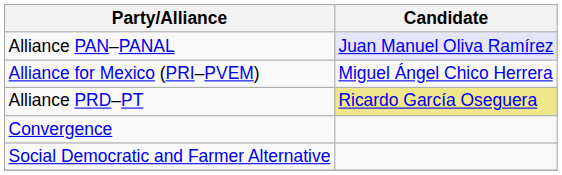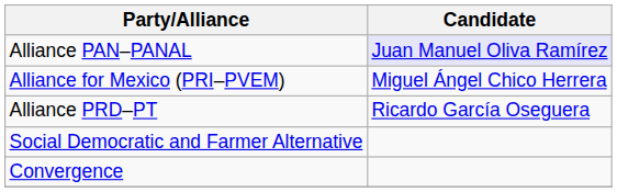 <table class="wikitable">
 <tr>
 <th>Party/Alliance</th>
 <th>Candidate</th>
 </tr>
 <tr>
 <td>Alliance <a href='#'>PAN</a>–<a href='#'>PANAL</a></td>
 <td style="background: lavender;"><a href='#'>Juan Manuel Oliva Ramírez</a></td>
 </tr>
 <tr>
 <td><a href='#'>Alliance for Mexico</a> (<a href='#'>PRI</a>–<a href='#'>PVEM</a>)</td>
 <td><a href='#'>Miguel Ángel Chico Herrera</a></td>
 </tr>
 <tr>
 <td>Alliance <a href='#'>PRD</a>–<a href='#'>PT</a></td>
-<td style="background: khaki;"><a href='#'>Ricardo García Oseguera</a></td>
+<td><a href='#'>Ricardo García Oseguera</a></td>
+</tr>
+<tr>
+<td><a href='#'>Social Democratic and Farmer Alternative</a></td>
+<td></td>
 </tr>
 <tr>
 <td><a href='#'>Convergence</a></td>
 <td></td>
 </tr>
 <tr>
-<td><a href='#'>Social Democratic and Farmer Alternative</a></td>
-<td></td>
-</tr>
-<tr>
 </tr>
 </table>
